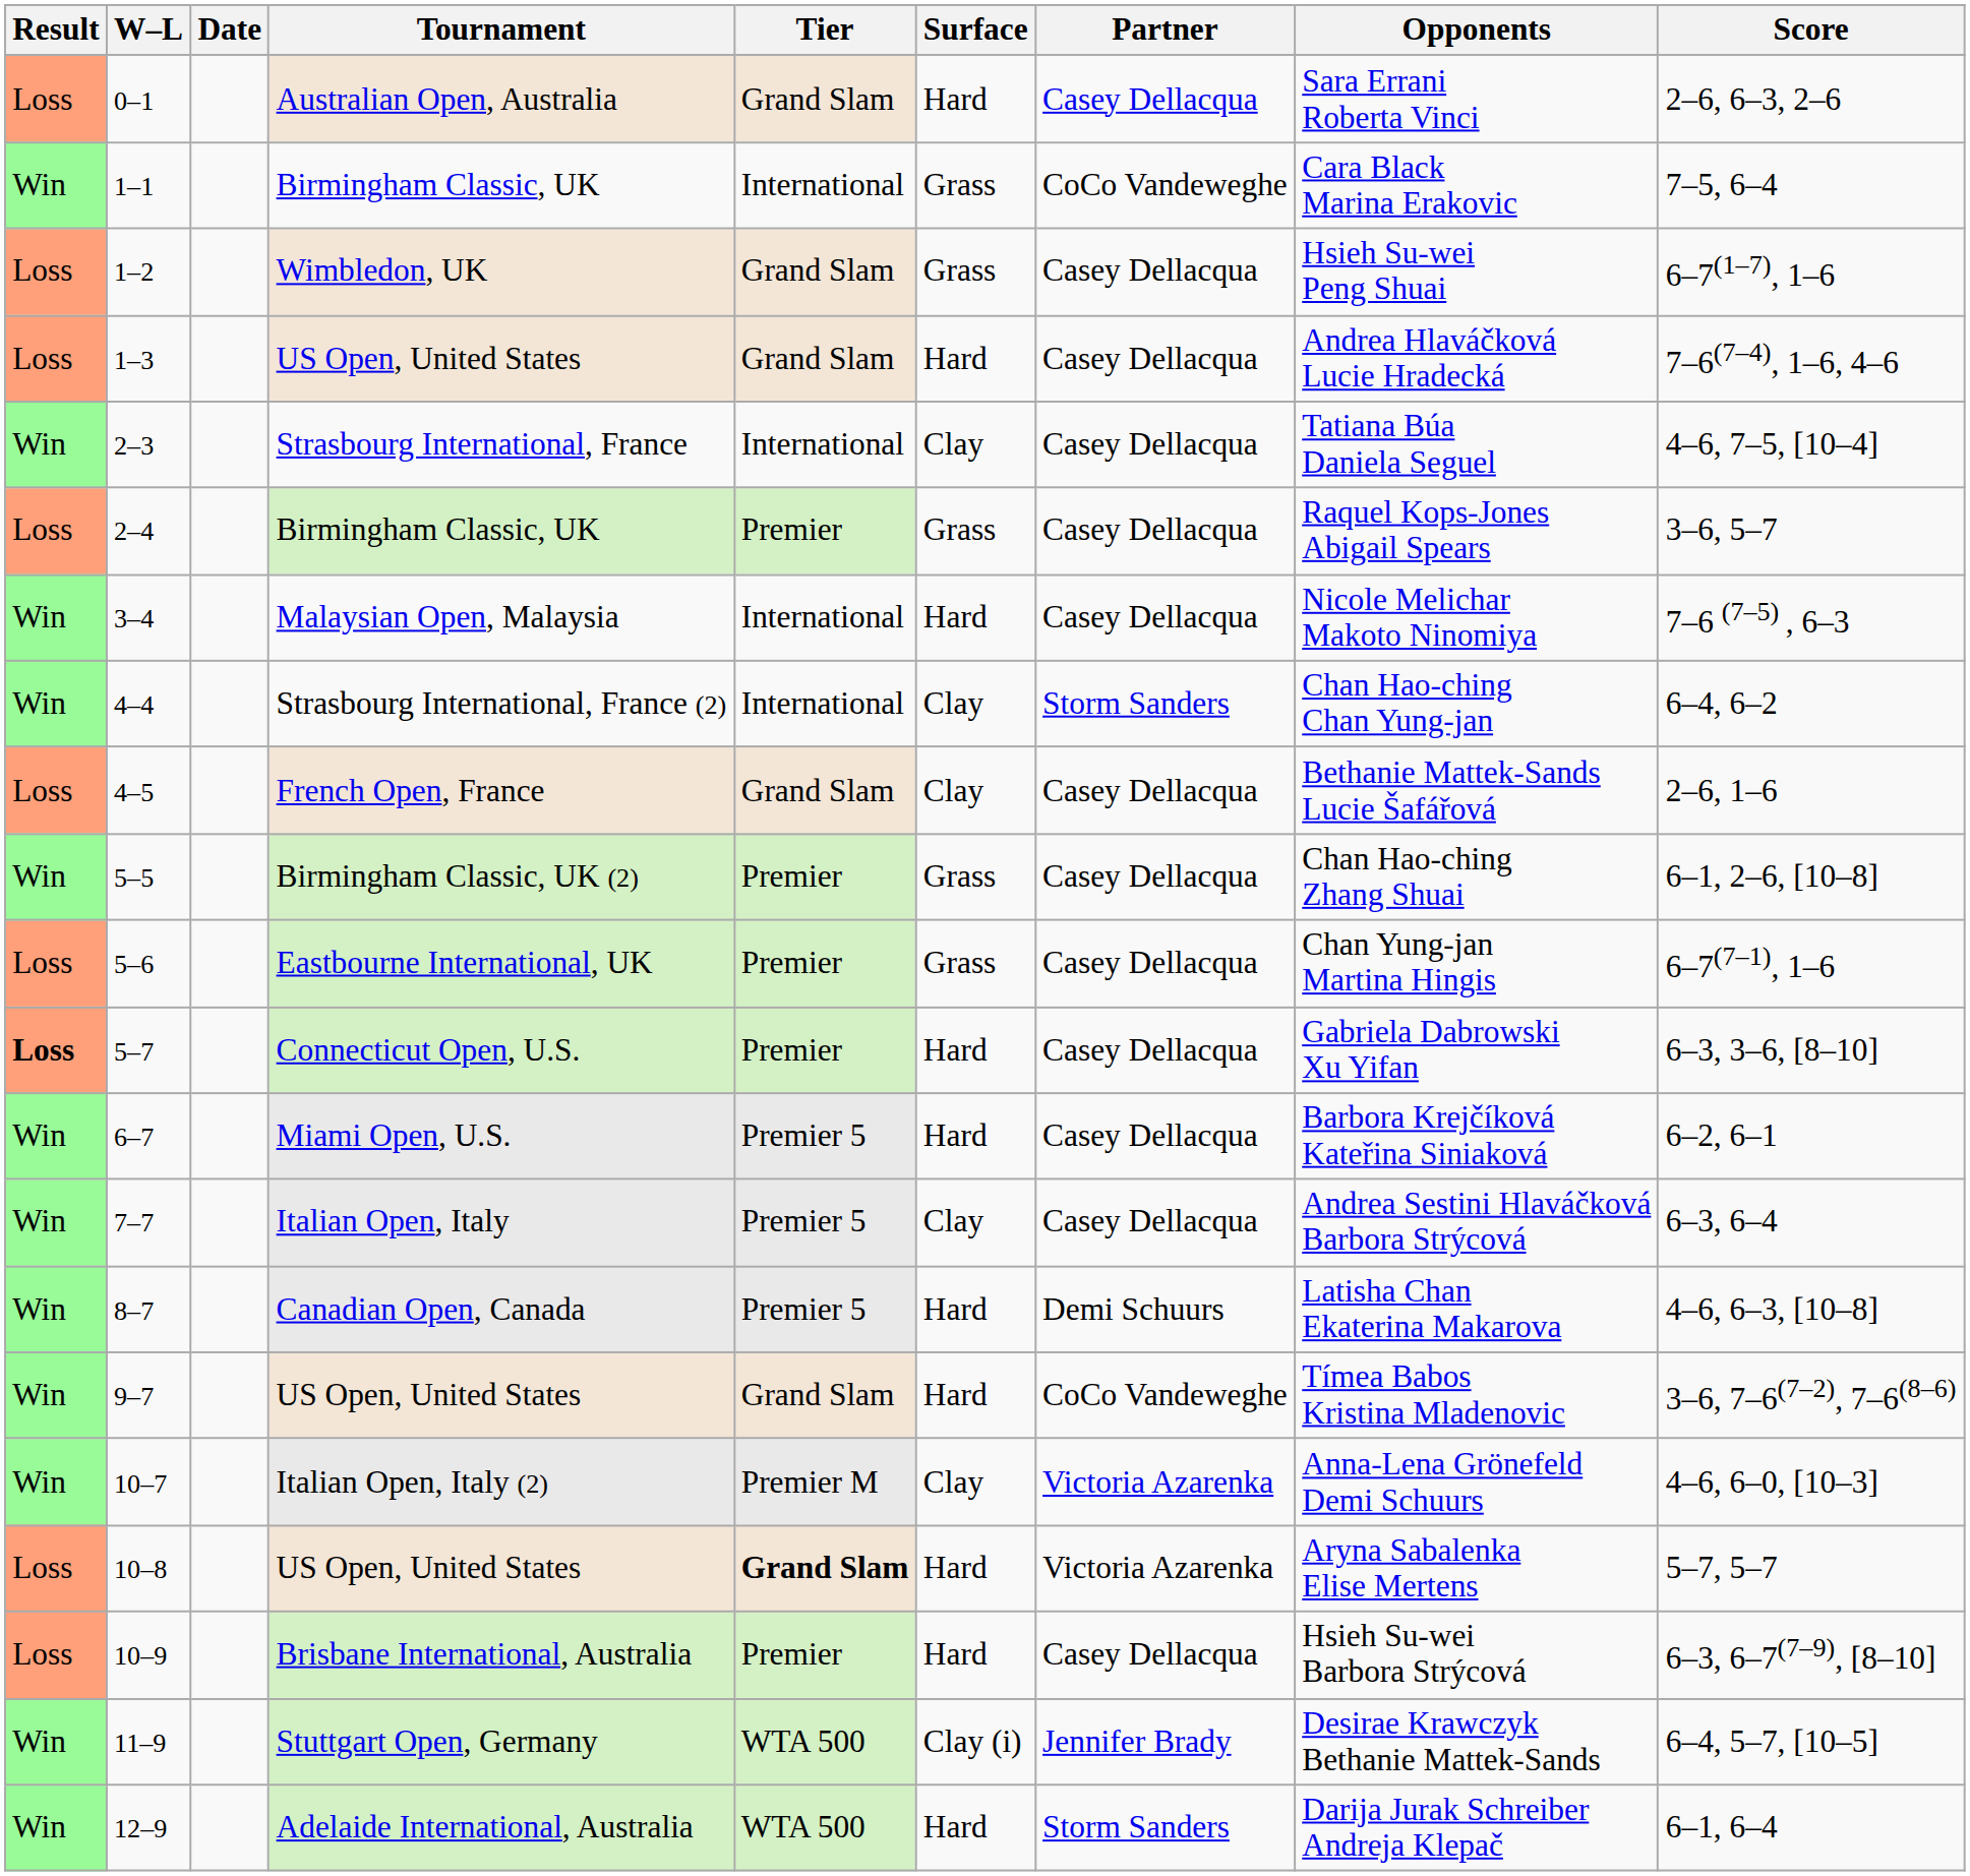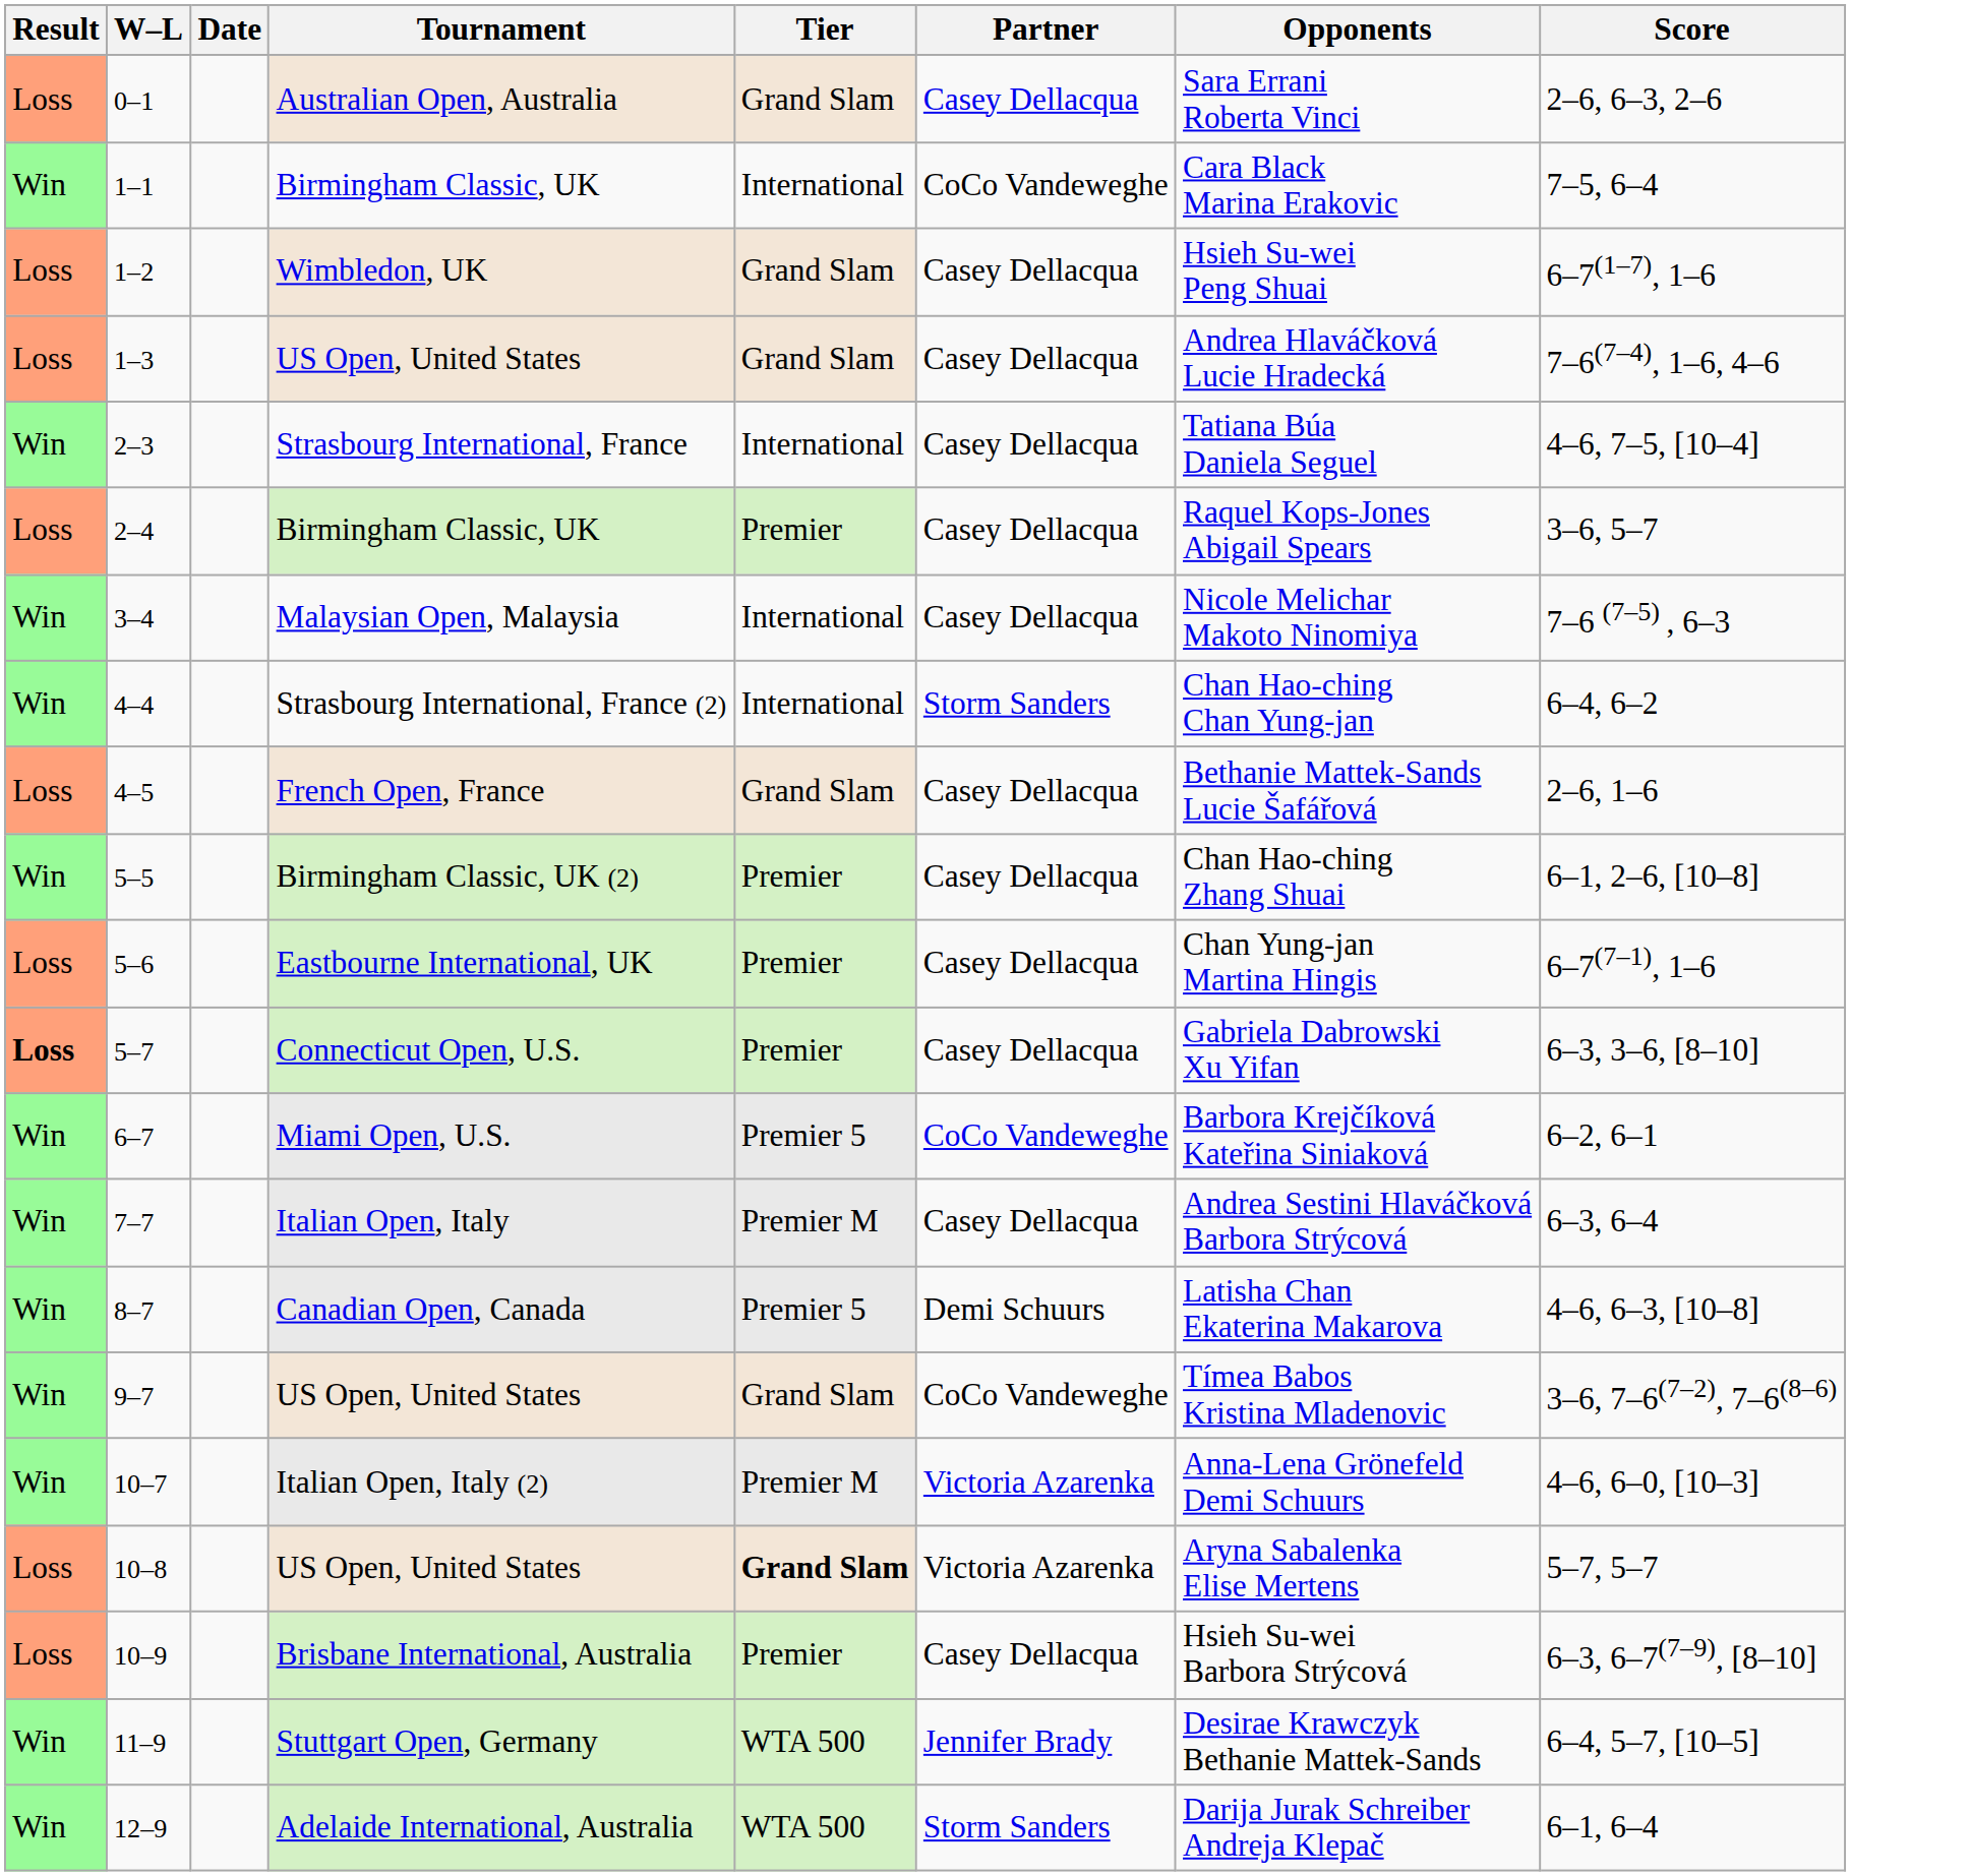 <table class="sortable wikitable nowrap">
 <tr>
 <th>Result</th>
 <th class=unsortable>W–L</th>
 <th>Date</th>
 <th>Tournament</th>
 <th>Tier</th>
-<th>Surface</th>
 <th>Partner</th>
 <th>Opponents</th>
 <th class=unsortable>Score</th>
 </tr>
 <tr>
 <td bgcolor=FFA07A>Loss</td>
 <td><small>0–1</small></td>
 <td><a href='#'></a></td>
 <td style=background:#F3E6D7><a href='#'>Australian Open</a>, Australia</td>
 <td style=background:#F3E6D7>Grand Slam</td>
-<td>Hard</td>
 <td> <a href='#'>Casey Dellacqua</a></td>
 <td> <a href='#'>Sara Errani</a> <br>  <a href='#'>Roberta Vinci</a></td>
 <td>2–6, 6–3, 2–6</td>
 </tr>
 <tr>
 <td style=background:#98fb98>Win</td>
 <td><small>1–1</small></td>
 <td><a href='#'></a></td>
 <td><a href='#'>Birmingham Classic</a>, UK</td>
 <td>International</td>
-<td>Grass</td>
 <td> CoCo Vandeweghe</td>
 <td> <a href='#'>Cara Black</a> <br>  <a href='#'>Marina Erakovic</a></td>
 <td>7–5, 6–4</td>
 </tr>
 <tr>
 <td bgcolor=FFA07A>Loss</td>
 <td><small>1–2</small></td>
 <td><a href='#'></a></td>
 <td style=background:#F3E6D7><a href='#'>Wimbledon</a>, UK</td>
 <td style=background:#F3E6D7>Grand Slam</td>
-<td>Grass</td>
 <td> Casey Dellacqua</td>
 <td> <a href='#'>Hsieh Su-wei</a> <br>  <a href='#'>Peng Shuai</a></td>
 <td>6–7<sup>(1–7)</sup>, 1–6</td>
 </tr>
 <tr>
 <td bgcolor=FFA07A>Loss</td>
 <td><small>1–3</small></td>
 <td><a href='#'></a></td>
 <td style=background:#F3E6D7><a href='#'>US Open</a>, United States</td>
 <td style=background:#F3E6D7>Grand Slam</td>
-<td>Hard</td>
 <td> Casey Dellacqua</td>
 <td> <a href='#'>Andrea Hlaváčková</a> <br>  <a href='#'>Lucie Hradecká</a></td>
 <td>7–6<sup>(7–4)</sup>, 1–6, 4–6</td>
 </tr>
 <tr>
 <td style=background:#98fb98>Win</td>
 <td><small>2–3</small></td>
 <td><a href='#'></a></td>
 <td><a href='#'>Strasbourg International</a>, France</td>
 <td>International</td>
-<td>Clay</td>
 <td> Casey Dellacqua</td>
 <td> <a href='#'>Tatiana Búa</a> <br>  <a href='#'>Daniela Seguel</a></td>
 <td>4–6, 7–5, [10–4]</td>
 </tr>
 <tr>
 <td bgcolor=FFA07A>Loss</td>
 <td><small>2–4</small></td>
 <td><a href='#'></a></td>
 <td style=background:#d4f1c5>Birmingham Classic, UK</td>
 <td style=background:#d4f1c5>Premier</td>
-<td>Grass</td>
 <td> Casey Dellacqua</td>
 <td> <a href='#'>Raquel Kops-Jones</a> <br>  <a href='#'>Abigail Spears</a></td>
 <td>3–6, 5–7</td>
 </tr>
 <tr>
 <td style=background:#98fb98>Win</td>
 <td><small>3–4</small></td>
 <td><a href='#'></a></td>
 <td><a href='#'>Malaysian Open</a>, Malaysia</td>
 <td>International</td>
-<td>Hard</td>
 <td> Casey Dellacqua</td>
 <td> <a href='#'>Nicole Melichar</a> <br>  <a href='#'>Makoto Ninomiya</a></td>
 <td>7–6 <sup> (7–5) </sup>, 6–3</td>
 </tr>
 <tr>
 <td style=background:#98fb98>Win</td>
 <td><small>4–4</small></td>
 <td><a href='#'></a></td>
 <td>Strasbourg International, France <small>(2)</small></td>
 <td>International</td>
-<td>Clay</td>
 <td> <a href='#'>Storm Sanders</a></td>
 <td> <a href='#'>Chan Hao-ching</a> <br>  <a href='#'>Chan Yung-jan</a></td>
 <td>6–4, 6–2</td>
 </tr>
 <tr>
 <td bgcolor=FFA07A>Loss</td>
 <td><small>4–5</small></td>
 <td><a href='#'></a></td>
 <td style=background:#F3E6D7><a href='#'>French Open</a>, France</td>
 <td style=background:#F3E6D7>Grand Slam</td>
-<td>Clay</td>
 <td> Casey Dellacqua</td>
 <td> <a href='#'>Bethanie Mattek-Sands</a> <br>  <a href='#'>Lucie Šafářová</a></td>
 <td>2–6, 1–6</td>
 </tr>
 <tr>
 <td style=background:#98fb98>Win</td>
 <td><small>5–5</small></td>
 <td><a href='#'></a></td>
 <td style=background:#d4f1c5>Birmingham Classic, UK <small>(2)</small></td>
 <td style=background:#d4f1c5>Premier</td>
-<td>Grass</td>
 <td> Casey Dellacqua</td>
 <td> Chan Hao-ching <br>  <a href='#'>Zhang Shuai</a></td>
 <td>6–1, 2–6, [10–8]</td>
 </tr>
 <tr>
 <td bgcolor=FFA07A>Loss</td>
 <td><small>5–6</small></td>
 <td><a href='#'></a></td>
 <td style=background:#d4f1c5><a href='#'>Eastbourne International</a>, UK</td>
 <td style=background:#d4f1c5>Premier</td>
-<td>Grass</td>
 <td> Casey Dellacqua</td>
 <td> Chan Yung-jan <br>  <a href='#'>Martina Hingis</a></td>
 <td>6–7<sup>(7–1)</sup>, 1–6</td>
 </tr>
 <tr>
 <td bgcolor=FFA07A><strong>Loss</strong></td>
 <td><small>5–7</small></td>
 <td><a href='#'></a></td>
 <td style=background:#d4f1c5><a href='#'>Connecticut Open</a>, U.S.</td>
 <td style=background:#d4f1c5>Premier</td>
-<td>Hard</td>
 <td> Casey Dellacqua</td>
 <td> <a href='#'>Gabriela Dabrowski</a> <br>  <a href='#'>Xu Yifan</a></td>
 <td>6–3, 3–6, [8–10]</td>
 </tr>
 <tr>
 <td bgcolor=98FB98>Win</td>
 <td><small>6–7</small></td>
 <td><a href='#'></a></td>
 <td style=background:#e9e9e9><a href='#'>Miami Open</a>, U.S.</td>
 <td style=background:#e9e9e9>Premier 5</td>
-<td>Hard</td>
-<td> Casey Dellacqua</td>
+<td> <a href='#'>CoCo Vandeweghe</a></td>
 <td> <a href='#'>Barbora Krejčíková</a> <br>  <a href='#'>Kateřina Siniaková</a></td>
 <td>6–2, 6–1</td>
 </tr>
 <tr>
 <td bgcolor=98FB98>Win</td>
 <td><small>7–7</small></td>
 <td><a href='#'></a></td>
 <td style=background:#e9e9e9><a href='#'>Italian Open</a>, Italy</td>
-<td style=background:#e9e9e9>Premier 5</td>
-<td>Clay</td>
+<td style=background:#e9e9e9>Premier M</td>
 <td> Casey Dellacqua</td>
 <td> <a href='#'>Andrea Sestini Hlaváčková</a> <br>  <a href='#'>Barbora Strýcová</a></td>
 <td>6–3, 6–4</td>
 </tr>
 <tr>
 <td bgcolor=98FB98>Win</td>
 <td><small>8–7</small></td>
 <td><a href='#'></a></td>
 <td style=background:#e9e9e9><a href='#'>Canadian Open</a>, Canada</td>
 <td style=background:#e9e9e9>Premier 5</td>
-<td>Hard</td>
 <td> Demi Schuurs</td>
 <td> <a href='#'>Latisha Chan</a> <br>  <a href='#'>Ekaterina Makarova</a></td>
 <td>4–6, 6–3, [10–8]</td>
 </tr>
 <tr>
 <td bgcolor=98FB98>Win</td>
 <td><small>9–7</small></td>
 <td><a href='#'></a></td>
 <td style=background:#F3E6D7>US Open, United States</td>
 <td style=background:#F3E6D7>Grand Slam</td>
-<td>Hard</td>
 <td> CoCo Vandeweghe</td>
 <td> <a href='#'>Tímea Babos</a> <br>  <a href='#'>Kristina Mladenovic</a></td>
 <td>3–6, 7–6<sup>(7–2)</sup>, 7–6<sup>(8–6)</sup></td>
 </tr>
 <tr>
 <td bgcolor=98FB98>Win</td>
 <td><small>10–7</small></td>
 <td><a href='#'></a></td>
 <td style=background:#e9e9e9>Italian Open, Italy <small>(2)</small></td>
 <td style=background:#e9e9e9>Premier M</td>
-<td>Clay</td>
 <td> <a href='#'>Victoria Azarenka</a></td>
 <td> <a href='#'>Anna-Lena Grönefeld</a> <br>  <a href='#'>Demi Schuurs</a></td>
 <td>4–6, 6–0, [10–3]</td>
 </tr>
 <tr>
 <td bgcolor=#ffa07a>Loss</td>
 <td><small>10–8</small></td>
 <td><a href='#'></a></td>
 <td style=background:#F3E6D7>US Open, United States</td>
 <td style=background:#F3E6D7><strong>Grand Slam</strong></td>
-<td>Hard</td>
 <td> Victoria Azarenka</td>
 <td> <a href='#'>Aryna Sabalenka</a> <br>  <a href='#'>Elise Mertens</a></td>
 <td>5–7, 5–7</td>
 </tr>
 <tr>
 <td bgcolor=FFA07A>Loss</td>
 <td><small>10–9</small></td>
 <td><a href='#'></a></td>
 <td style=background:#d4f1c5><a href='#'>Brisbane International</a>, Australia</td>
 <td style=background:#d4f1c5>Premier</td>
-<td>Hard</td>
 <td> Casey Dellacqua</td>
 <td> Hsieh Su-wei <br>  Barbora Strýcová</td>
 <td>6–3, 6–7<sup>(7–9)</sup>, [8–10]</td>
 </tr>
 <tr>
 <td bgcolor=98FB98>Win</td>
 <td><small>11–9</small></td>
 <td><a href='#'></a></td>
 <td style=background:#d4f1c5><a href='#'>Stuttgart Open</a>, Germany</td>
 <td style=background:#d4f1c5>WTA 500</td>
-<td>Clay (i)</td>
 <td> <a href='#'>Jennifer Brady</a></td>
 <td> <a href='#'>Desirae Krawczyk</a> <br>  Bethanie Mattek-Sands</td>
 <td>6–4, 5–7, [10–5]</td>
 </tr>
 <tr>
 <td bgcolor=98FB98>Win</td>
 <td><small>12–9</small></td>
 <td><a href='#'></a></td>
 <td style=background:#d4f1c5><a href='#'>Adelaide International</a>, Australia</td>
 <td style=background:#d4f1c5>WTA 500</td>
-<td>Hard</td>
 <td> <a href='#'>Storm Sanders</a></td>
 <td> <a href='#'>Darija Jurak Schreiber</a> <br>   <a href='#'>Andreja Klepač</a></td>
 <td>6–1, 6–4</td>
 </tr>
 </table>
